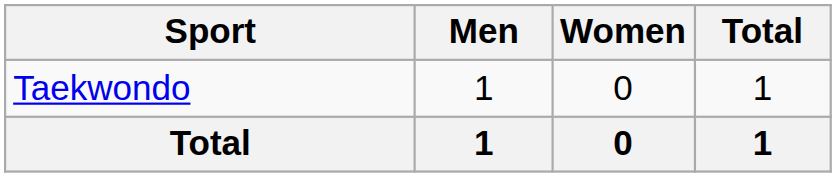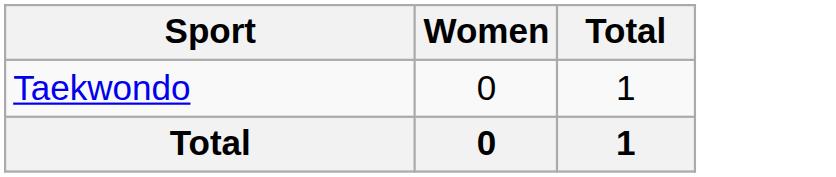 <table class="wikitable sortable" style=text-align:center>
 <tr>
 <th width=180>Sport</th>
-<th width=55>Men</th>
 <th width=55>Women</th>
 <th width=55>Total</th>
 </tr>
 <tr>
 <td align=left><a href='#'>Taekwondo</a></td>
-<td>1</td>
 <td>0</td>
 <td>1</td>
 </tr>
 <tr>
 <th>Total</th>
-<th>1</th>
 <th>0</th>
 <th>1</th>
 </tr>
 </table>
